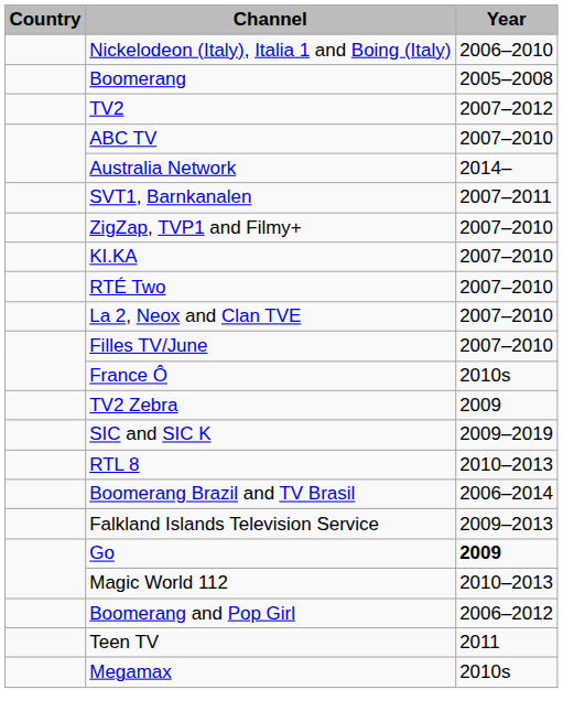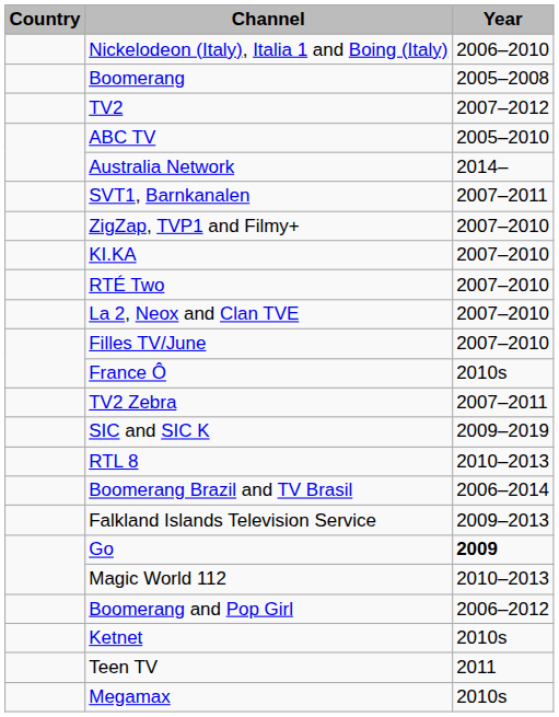 <table class="wikitable">
 <tr>
 <th style="background:#bcbcbc;">Country</th>
 <th style="background:#bcbcbc;">Channel</th>
 <th style="background:#bcbcbc;">Year</th>
 </tr>
 <tr>
 <td></td>
 <td><a href='#'>Nickelodeon (Italy)</a>, <a href='#'>Italia 1</a> and <a href='#'>Boing (Italy)</a></td>
 <td>2006–2010</td>
 </tr>
 <tr>
 <td></td>
 <td><a href='#'>Boomerang</a></td>
 <td>2005–2008</td>
 </tr>
 <tr>
 <td></td>
 <td><a href='#'>TV2</a></td>
 <td>2007–2012</td>
 </tr>
 <tr>
 <td rowspan="2"></td>
 <td><a href='#'>ABC TV</a></td>
-<td>2007–2010</td>
+<td>2005–2010</td>
 </tr>
 <tr>
 <td><a href='#'>Australia Network</a></td>
 <td>2014–</td>
 </tr>
 <tr>
 <td></td>
 <td><a href='#'>SVT1</a>, <a href='#'>Barnkanalen</a></td>
 <td>2007–2011</td>
 </tr>
 <tr>
 <td></td>
 <td><a href='#'>ZigZap</a>, <a href='#'>TVP1</a> and Filmy+</td>
 <td>2007–2010</td>
 </tr>
 <tr>
 <td></td>
 <td><a href='#'>KI.KA</a></td>
 <td>2007–2010</td>
 </tr>
 <tr>
 <td></td>
 <td><a href='#'>RTÉ Two</a></td>
 <td>2007–2010</td>
 </tr>
 <tr>
 <td></td>
 <td><a href='#'>La 2</a>, <a href='#'>Neox</a> and <a href='#'>Clan TVE</a></td>
 <td>2007–2010</td>
 </tr>
 <tr>
 <td rowspan=2></td>
 <td><a href='#'>Filles TV/June</a></td>
 <td>2007–2010</td>
 </tr>
 <tr>
 <td><a href='#'>France Ô</a></td>
 <td>2010s</td>
 </tr>
 <tr>
 <td></td>
 <td><a href='#'>TV2 Zebra</a></td>
-<td>2009</td>
+<td>2007–2011</td>
 </tr>
 <tr>
 <td></td>
 <td><a href='#'>SIC</a> and <a href='#'>SIC K</a></td>
 <td>2009–2019</td>
 </tr>
 <tr>
 <td></td>
 <td><a href='#'>RTL 8</a></td>
 <td>2010–2013</td>
 </tr>
 <tr>
 <td></td>
 <td><a href='#'>Boomerang Brazil</a> and <a href='#'>TV Brasil</a></td>
 <td>2006–2014</td>
 </tr>
 <tr>
 <td></td>
 <td>Falkland Islands Television Service</td>
 <td>2009–2013</td>
 </tr>
 <tr>
 <td rowspan=2></td>
 <td><a href='#'>Go</a></td>
 <td><strong>2009</strong></td>
 </tr>
 <tr>
 <td>Magic World 112</td>
 <td>2010–2013</td>
 </tr>
 <tr>
 <td></td>
 <td><a href='#'>Boomerang</a> and <a href='#'>Pop Girl</a></td>
 <td>2006–2012</td>
 </tr>
 <tr>
 <td></td>
+<td><a href='#'>Ketnet</a></td>
+<td>2010s</td>
+</tr>
+<tr>
+<td></td>
 <td>Teen TV</td>
 <td>2011</td>
 </tr>
 <tr>
 <td></td>
 <td><a href='#'>Megamax</a></td>
 <td>2010s</td>
 </tr>
 </table>
